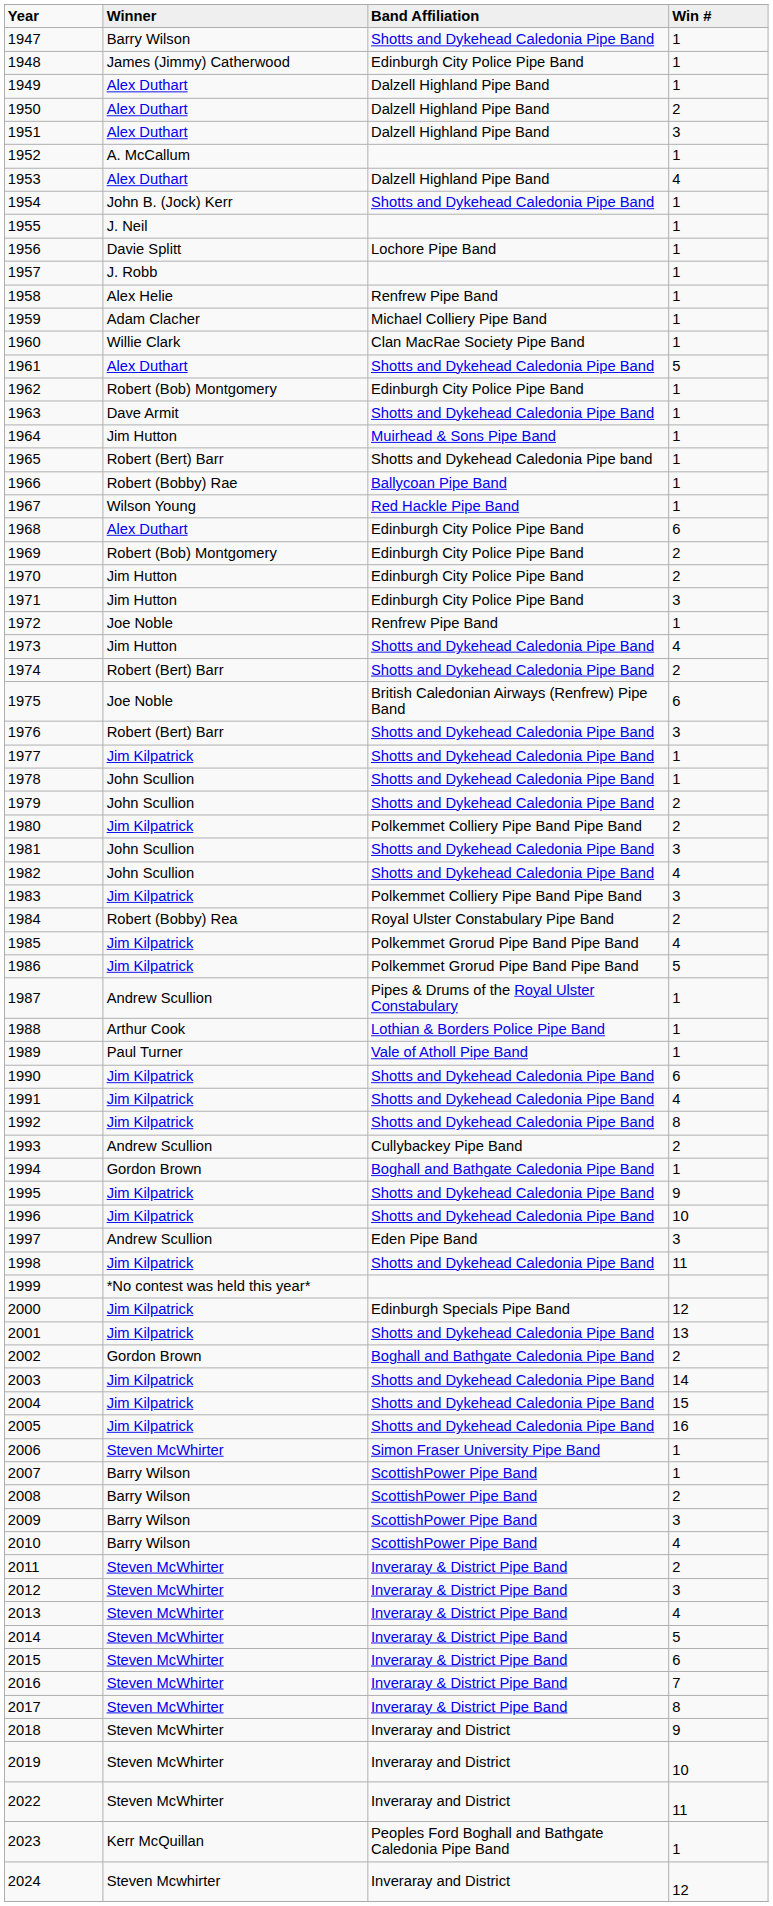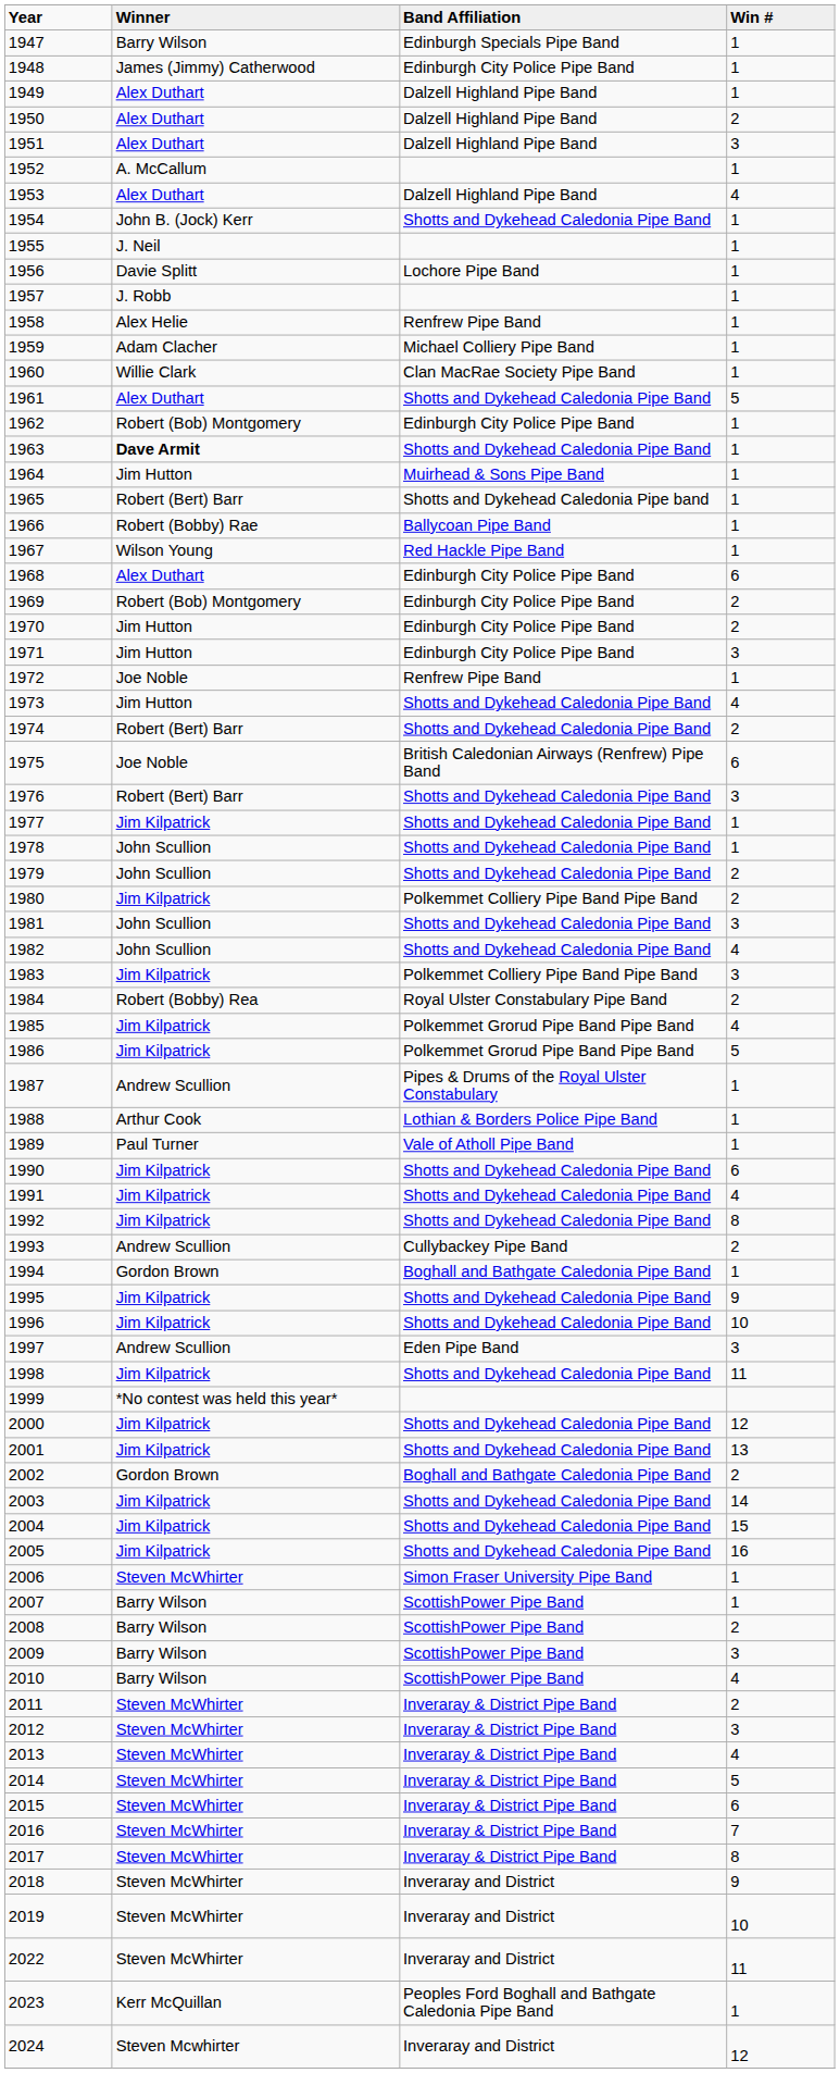 <table class="wikitable sortable">
 <tr>
 </tr>
 <tr align=left>
 <td width=100 bgcolor=#f9f9f9><strong>Year</strong></td>
 <td width="280" bgcolor="#efefef"><strong>Winner</strong></td>
 <td width="320" bgcolor="#efefef"><strong>Band Affiliation</strong></td>
 <td width="100" bgcolor="#efefef"><strong>Win #</strong></td>
 </tr>
 <tr>
 <td>1947</td>
 <td>Barry Wilson</td>
-<td><a href='#'>Shotts and Dykehead Caledonia Pipe Band</a></td>
+<td>Edinburgh Specials Pipe Band</td>
 <td>1</td>
 </tr>
 <tr>
 <td>1948</td>
 <td>James (Jimmy) Catherwood</td>
 <td>Edinburgh City Police Pipe Band</td>
 <td>1</td>
 </tr>
 <tr>
 <td>1949</td>
 <td><a href='#'>Alex Duthart</a></td>
 <td>Dalzell Highland Pipe Band</td>
 <td>1</td>
 </tr>
 <tr>
 <td>1950</td>
 <td><a href='#'>Alex Duthart</a></td>
 <td>Dalzell Highland Pipe Band</td>
 <td>2</td>
 </tr>
 <tr>
 <td>1951</td>
 <td><a href='#'>Alex Duthart</a></td>
 <td>Dalzell Highland Pipe Band</td>
 <td>3</td>
 </tr>
 <tr>
 <td>1952</td>
 <td>A. McCallum</td>
 <td></td>
 <td>1</td>
 </tr>
 <tr>
 <td>1953</td>
 <td><a href='#'>Alex Duthart</a></td>
 <td>Dalzell Highland Pipe Band</td>
 <td>4</td>
 </tr>
 <tr>
 <td>1954</td>
 <td>John B. (Jock) Kerr</td>
 <td><a href='#'>Shotts and Dykehead Caledonia Pipe Band</a></td>
 <td>1</td>
 </tr>
 <tr>
 <td>1955</td>
 <td>J. Neil</td>
 <td></td>
 <td>1</td>
 </tr>
 <tr>
 <td>1956</td>
 <td>Davie Splitt</td>
 <td>Lochore Pipe Band</td>
 <td>1</td>
 </tr>
 <tr>
 <td>1957</td>
 <td>J. Robb</td>
 <td></td>
 <td>1</td>
 </tr>
 <tr>
 <td>1958</td>
 <td>Alex Helie</td>
 <td>Renfrew Pipe Band</td>
 <td>1</td>
 </tr>
 <tr>
 <td>1959</td>
 <td>Adam Clacher</td>
 <td>Michael Colliery Pipe Band</td>
 <td>1</td>
 </tr>
 <tr>
 <td>1960</td>
 <td>Willie Clark</td>
 <td>Clan MacRae Society Pipe Band</td>
 <td>1</td>
 </tr>
 <tr>
 <td>1961</td>
 <td><a href='#'>Alex Duthart</a></td>
 <td><a href='#'>Shotts and Dykehead Caledonia Pipe Band</a></td>
 <td>5</td>
 </tr>
 <tr>
 <td>1962</td>
 <td>Robert (Bob) Montgomery</td>
 <td>Edinburgh City Police Pipe Band</td>
 <td>1</td>
 </tr>
 <tr>
 <td>1963</td>
-<td>Dave Armit</td>
+<td><strong>Dave Armit</strong></td>
 <td><a href='#'>Shotts and Dykehead Caledonia Pipe Band</a></td>
 <td>1</td>
 </tr>
 <tr>
 <td>1964</td>
 <td>Jim Hutton</td>
 <td><a href='#'>Muirhead & Sons Pipe Band</a></td>
 <td>1</td>
 </tr>
 <tr>
 <td>1965</td>
 <td>Robert (Bert) Barr</td>
 <td>Shotts and Dykehead Caledonia Pipe band</td>
 <td>1</td>
 </tr>
 <tr>
 <td>1966</td>
 <td>Robert (Bobby) Rae</td>
 <td><a href='#'>Ballycoan Pipe Band</a></td>
 <td>1</td>
 </tr>
 <tr>
 <td>1967</td>
 <td>Wilson Young</td>
 <td><a href='#'>Red Hackle Pipe Band</a></td>
 <td>1</td>
 </tr>
 <tr>
 <td>1968</td>
 <td><a href='#'>Alex Duthart</a></td>
 <td>Edinburgh City Police Pipe Band</td>
 <td>6</td>
 </tr>
 <tr>
 <td>1969</td>
 <td>Robert (Bob) Montgomery</td>
 <td>Edinburgh City Police Pipe Band</td>
 <td>2</td>
 </tr>
 <tr>
 <td>1970</td>
 <td>Jim Hutton</td>
 <td>Edinburgh City Police Pipe Band</td>
 <td>2</td>
 </tr>
 <tr>
 <td>1971</td>
 <td>Jim Hutton</td>
 <td>Edinburgh City Police Pipe Band</td>
 <td>3</td>
 </tr>
 <tr>
 <td>1972</td>
 <td>Joe Noble</td>
 <td>Renfrew Pipe Band</td>
 <td>1</td>
 </tr>
 <tr>
 <td>1973</td>
 <td>Jim Hutton</td>
 <td><a href='#'>Shotts and Dykehead Caledonia Pipe Band</a></td>
 <td>4</td>
 </tr>
 <tr>
 <td>1974</td>
 <td>Robert (Bert) Barr</td>
 <td><a href='#'>Shotts and Dykehead Caledonia Pipe Band</a></td>
 <td>2</td>
 </tr>
 <tr>
 <td>1975</td>
 <td>Joe Noble</td>
 <td>British Caledonian Airways (Renfrew) Pipe Band</td>
 <td>6</td>
 </tr>
 <tr>
 <td>1976</td>
 <td>Robert (Bert) Barr</td>
 <td><a href='#'>Shotts and Dykehead Caledonia Pipe Band</a></td>
 <td>3</td>
 </tr>
 <tr>
 <td>1977</td>
 <td><a href='#'>Jim Kilpatrick</a></td>
 <td><a href='#'>Shotts and Dykehead Caledonia Pipe Band</a></td>
 <td>1</td>
 </tr>
 <tr>
 <td>1978</td>
 <td>John Scullion</td>
 <td><a href='#'>Shotts and Dykehead Caledonia Pipe Band</a></td>
 <td>1</td>
 </tr>
 <tr>
 <td>1979</td>
 <td>John Scullion</td>
 <td><a href='#'>Shotts and Dykehead Caledonia Pipe Band</a></td>
 <td>2</td>
 </tr>
 <tr>
 <td>1980</td>
 <td><a href='#'>Jim Kilpatrick</a></td>
 <td>Polkemmet Colliery Pipe Band Pipe Band</td>
 <td>2</td>
 </tr>
 <tr>
 <td>1981</td>
 <td>John Scullion</td>
 <td><a href='#'>Shotts and Dykehead Caledonia Pipe Band</a></td>
 <td>3</td>
 </tr>
 <tr>
 <td>1982</td>
 <td>John Scullion</td>
 <td><a href='#'>Shotts and Dykehead Caledonia Pipe Band</a></td>
 <td>4</td>
 </tr>
 <tr>
 <td>1983</td>
 <td><a href='#'>Jim Kilpatrick</a></td>
 <td>Polkemmet Colliery Pipe Band Pipe Band</td>
 <td>3</td>
 </tr>
 <tr>
 <td>1984</td>
 <td>Robert (Bobby) Rea</td>
 <td>Royal Ulster Constabulary Pipe Band</td>
 <td>2</td>
 </tr>
 <tr>
 <td>1985</td>
 <td><a href='#'>Jim Kilpatrick</a></td>
 <td>Polkemmet Grorud Pipe Band Pipe Band</td>
 <td>4</td>
 </tr>
 <tr>
 <td>1986</td>
 <td><a href='#'>Jim Kilpatrick</a></td>
 <td>Polkemmet Grorud Pipe Band Pipe Band</td>
 <td>5</td>
 </tr>
 <tr>
 <td>1987</td>
 <td>Andrew Scullion</td>
 <td>Pipes & Drums of the <a href='#'>Royal Ulster Constabulary</a></td>
 <td>1</td>
 </tr>
 <tr>
 <td>1988</td>
 <td>Arthur Cook</td>
 <td><a href='#'>Lothian & Borders Police Pipe Band</a></td>
 <td>1</td>
 </tr>
 <tr>
 <td>1989</td>
 <td>Paul Turner</td>
 <td><a href='#'>Vale of Atholl Pipe Band</a></td>
 <td>1</td>
 </tr>
 <tr>
 <td>1990</td>
 <td><a href='#'>Jim Kilpatrick</a></td>
 <td><a href='#'>Shotts and Dykehead Caledonia Pipe Band</a></td>
 <td>6</td>
 </tr>
 <tr>
 <td>1991</td>
 <td><a href='#'>Jim Kilpatrick</a></td>
 <td><a href='#'>Shotts and Dykehead Caledonia Pipe Band</a></td>
 <td>4</td>
 </tr>
 <tr>
 <td>1992</td>
 <td><a href='#'>Jim Kilpatrick</a></td>
 <td><a href='#'>Shotts and Dykehead Caledonia Pipe Band</a></td>
 <td>8</td>
 </tr>
 <tr>
 <td>1993</td>
 <td>Andrew Scullion</td>
 <td>Cullybackey Pipe Band</td>
 <td>2</td>
 </tr>
 <tr>
 <td>1994</td>
 <td>Gordon Brown</td>
 <td><a href='#'>Boghall and Bathgate Caledonia Pipe Band</a></td>
 <td>1</td>
 </tr>
 <tr>
 <td>1995</td>
 <td><a href='#'>Jim Kilpatrick</a></td>
 <td><a href='#'>Shotts and Dykehead Caledonia Pipe Band</a></td>
 <td>9</td>
 </tr>
 <tr>
 <td>1996</td>
 <td><a href='#'>Jim Kilpatrick</a></td>
 <td><a href='#'>Shotts and Dykehead Caledonia Pipe Band</a></td>
 <td>10</td>
 </tr>
 <tr>
 <td>1997</td>
 <td>Andrew Scullion</td>
 <td>Eden Pipe Band</td>
 <td>3</td>
 </tr>
 <tr>
 <td>1998</td>
 <td><a href='#'>Jim Kilpatrick</a></td>
 <td><a href='#'>Shotts and Dykehead Caledonia Pipe Band</a></td>
 <td>11</td>
 </tr>
 <tr>
 <td>1999</td>
 <td>*No contest was held this year*</td>
 <td></td>
 <td></td>
 </tr>
 <tr>
 <td>2000</td>
 <td><a href='#'>Jim Kilpatrick</a></td>
-<td>Edinburgh Specials Pipe Band</td>
+<td><a href='#'>Shotts and Dykehead Caledonia Pipe Band</a></td>
 <td>12</td>
 </tr>
 <tr>
 <td>2001</td>
 <td><a href='#'>Jim Kilpatrick</a></td>
 <td><a href='#'>Shotts and Dykehead Caledonia Pipe Band</a></td>
 <td>13</td>
 </tr>
 <tr>
 <td>2002</td>
 <td>Gordon Brown</td>
 <td><a href='#'>Boghall and Bathgate Caledonia Pipe Band</a></td>
 <td>2</td>
 </tr>
 <tr>
 <td>2003</td>
 <td><a href='#'>Jim Kilpatrick</a></td>
 <td><a href='#'>Shotts and Dykehead Caledonia Pipe Band</a></td>
 <td>14</td>
 </tr>
 <tr>
 <td>2004</td>
 <td><a href='#'>Jim Kilpatrick</a></td>
 <td><a href='#'>Shotts and Dykehead Caledonia Pipe Band</a></td>
 <td>15</td>
 </tr>
 <tr>
 <td>2005</td>
 <td><a href='#'>Jim Kilpatrick</a></td>
 <td><a href='#'>Shotts and Dykehead Caledonia Pipe Band</a></td>
 <td>16</td>
 </tr>
 <tr>
 <td>2006</td>
 <td><a href='#'>Steven McWhirter</a></td>
 <td><a href='#'>Simon Fraser University Pipe Band</a></td>
 <td>1</td>
 </tr>
 <tr>
 <td>2007</td>
 <td>Barry Wilson</td>
 <td><a href='#'>ScottishPower Pipe Band</a></td>
 <td>1</td>
 </tr>
 <tr>
 <td>2008</td>
 <td>Barry Wilson</td>
 <td><a href='#'>ScottishPower Pipe Band</a></td>
 <td>2</td>
 </tr>
 <tr>
 <td>2009</td>
 <td>Barry Wilson</td>
 <td><a href='#'>ScottishPower Pipe Band</a></td>
 <td>3</td>
 </tr>
 <tr>
 <td>2010</td>
 <td>Barry Wilson</td>
 <td><a href='#'>ScottishPower Pipe Band</a></td>
 <td>4</td>
 </tr>
 <tr>
 <td>2011</td>
 <td><a href='#'>Steven McWhirter</a></td>
 <td><a href='#'>Inveraray & District Pipe Band</a></td>
 <td>2</td>
 </tr>
 <tr>
 <td>2012</td>
 <td><a href='#'>Steven McWhirter</a></td>
 <td><a href='#'>Inveraray & District Pipe Band</a></td>
 <td>3</td>
 </tr>
 <tr>
 <td>2013</td>
 <td><a href='#'>Steven McWhirter</a></td>
 <td><a href='#'>Inveraray & District Pipe Band</a></td>
 <td>4</td>
 </tr>
 <tr>
 <td>2014</td>
 <td><a href='#'>Steven McWhirter</a></td>
 <td><a href='#'>Inveraray & District Pipe Band</a></td>
 <td>5</td>
 </tr>
 <tr>
 <td>2015</td>
 <td><a href='#'>Steven McWhirter</a></td>
 <td><a href='#'>Inveraray & District Pipe Band</a></td>
 <td>6</td>
 </tr>
 <tr>
 <td>2016</td>
 <td><a href='#'>Steven McWhirter</a></td>
 <td><a href='#'>Inveraray & District Pipe Band</a></td>
 <td>7</td>
 </tr>
 <tr>
 <td>2017</td>
 <td><a href='#'>Steven McWhirter</a></td>
 <td><a href='#'>Inveraray & District Pipe Band</a></td>
 <td>8</td>
 </tr>
 <tr>
 <td>2018</td>
 <td>Steven McWhirter</td>
 <td>Inveraray and District</td>
 <td>9</td>
 </tr>
 <tr>
 <td>2019</td>
 <td>Steven McWhirter</td>
 <td>Inveraray and District</td>
 <td><br>10</td>
 </tr>
 <tr>
 <td>2022</td>
 <td>Steven McWhirter</td>
 <td>Inveraray and District</td>
 <td><br>11</td>
 </tr>
 <tr>
 <td>2023</td>
 <td>Kerr McQuillan</td>
 <td>Peoples Ford Boghall and Bathgate Caledonia Pipe Band</td>
 <td><br>1</td>
 </tr>
 <tr>
 <td>2024</td>
 <td>Steven Mcwhirter</td>
 <td>Inveraray and District</td>
 <td><br>12</td>
 </tr>
 <tr>
 </tr>
 </table>
